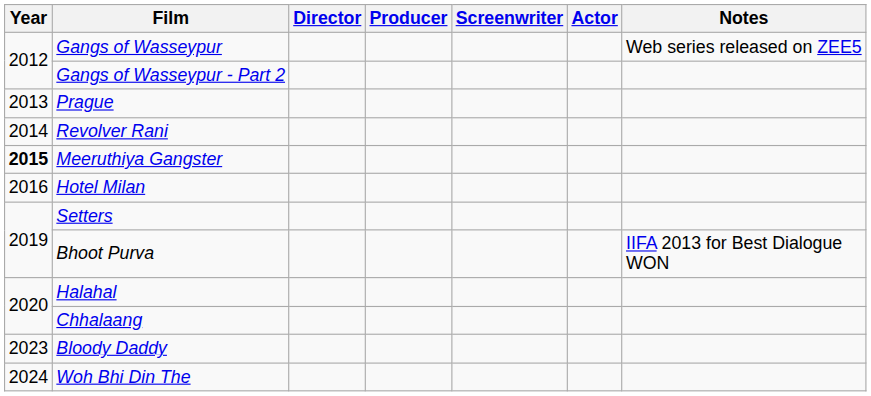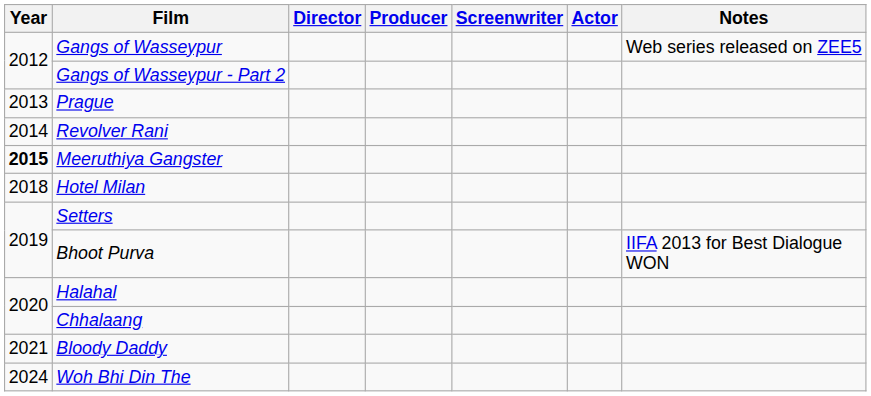 <table class="wikitable sortable">
 <tr>
 <th>Year</th>
 <th>Film</th>
 <th><a href='#'>Director</a></th>
 <th><a href='#'>Producer</a></th>
 <th><a href='#'>Screenwriter</a></th>
 <th><a href='#'>Actor</a></th>
 <th>Notes</th>
 </tr>
 <tr>
 <td rowspan="2" style="text-align:center;">2012</td>
 <td><em><a href='#'>Gangs of Wasseypur</a></em></td>
 <td></td>
 <td></td>
 <td></td>
 <td></td>
 <td>Web series released on <a href='#'>ZEE5</a></td>
 </tr>
 <tr>
 <td><em> <a href='#'>Gangs of Wasseypur - Part 2</a></em></td>
 <td></td>
 <td></td>
 <td></td>
 <td></td>
 <td></td>
 </tr>
 <tr>
 <td style="text-align:center;">2013</td>
 <td><em><a href='#'>Prague</a></em></td>
 <td></td>
 <td></td>
 <td></td>
 <td></td>
 <td></td>
 </tr>
 <tr>
 <td style="text-align:center;">2014</td>
 <td><em><a href='#'>Revolver Rani</a></em></td>
 <td></td>
 <td></td>
 <td></td>
 <td></td>
 <td></td>
 </tr>
 <tr>
 <td><strong>2015</strong></td>
 <td><em><a href='#'>Meeruthiya Gangster</a></em></td>
 <td></td>
 <td></td>
 <td></td>
 <td></td>
 <td></td>
 </tr>
 <tr>
-<td style="text-align:center;">2016</td>
+<td style="text-align:center;">2018</td>
 <td><em><a href='#'>Hotel Milan</a></em></td>
 <td></td>
 <td></td>
 <td></td>
 <td></td>
 <td></td>
 </tr>
 <tr>
 <td rowspan="2" style="text-align:center;">2019</td>
 <td><em><a href='#'>Setters</a></em></td>
 <td></td>
 <td></td>
 <td></td>
 <td></td>
 <td></td>
 </tr>
 <tr>
 <td><em>Bhoot Purva</em></td>
 <td></td>
 <td></td>
 <td></td>
 <td></td>
 <td><a href='#'>IIFA</a> 2013 for Best Dialogue<br>WON</td>
 </tr>
 <tr>
 <td rowspan="2" style="text-align:center;">2020</td>
 <td><em><a href='#'>Halahal</a></em></td>
 <td></td>
 <td></td>
 <td></td>
 <td></td>
 <td></td>
 </tr>
 <tr>
 <td><em><a href='#'>Chhalaang</a></em></td>
 <td></td>
 <td></td>
 <td></td>
 <td></td>
 <td></td>
 </tr>
 <tr>
-<td style="text-align:center;">2023</td>
+<td style="text-align:center;">2021</td>
 <td><em><a href='#'>Bloody Daddy</a></em></td>
 <td></td>
 <td></td>
 <td></td>
 <td></td>
 <td></td>
 </tr>
 <tr>
 <td>2024</td>
 <td><em><a href='#'>Woh Bhi Din The</a></em></td>
 <td></td>
 <td></td>
 <td></td>
 <td></td>
 <td></td>
 </tr>
 </table>
